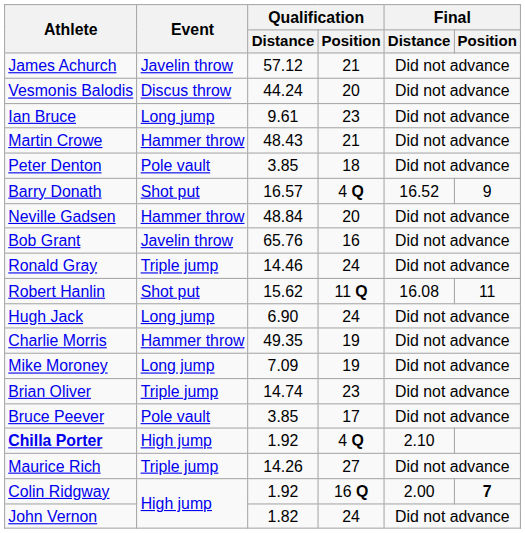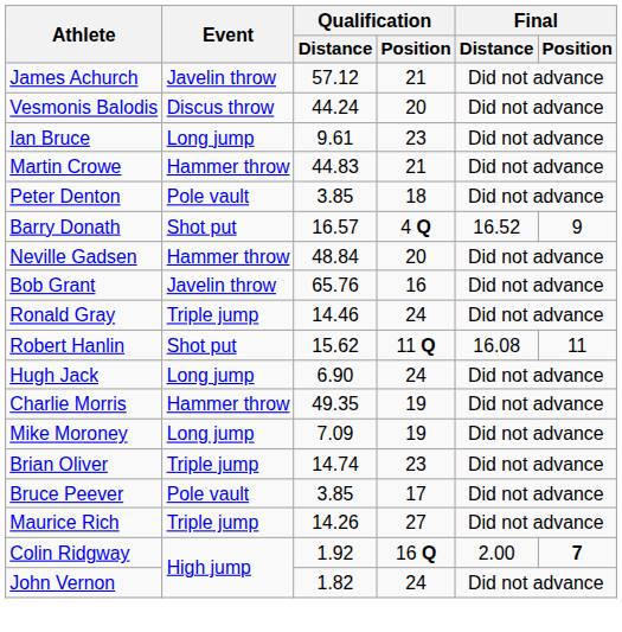 <table class=wikitable style="font-size:90%">
 <tr>
 <th rowspan="2">Athlete</th>
 <th rowspan="2">Event</th>
 <th colspan="2">Qualification</th>
 <th colspan="2">Final</th>
 </tr>
 <tr style="font-size:95%">
 <th>Distance</th>
 <th>Position</th>
 <th>Distance</th>
 <th>Position</th>
 </tr>
 <tr align=center>
 <td align=left><a href='#'>James Achurch</a></td>
 <td align=left><a href='#'>Javelin throw</a></td>
 <td>57.12</td>
 <td>21</td>
 <td colspan=2>Did not advance</td>
 </tr>
 <tr align=center>
 <td align=left><a href='#'>Vesmonis Balodis</a></td>
 <td align=left><a href='#'>Discus throw</a></td>
 <td>44.24</td>
 <td>20</td>
 <td colspan=2>Did not advance</td>
 </tr>
 <tr align=center>
 <td align=left><a href='#'>Ian Bruce</a></td>
 <td align=left><a href='#'>Long jump</a></td>
 <td>9.61</td>
 <td>23</td>
 <td colspan=2>Did not advance</td>
 </tr>
 <tr align=center>
 <td align=left><a href='#'>Martin Crowe</a></td>
 <td align=left><a href='#'>Hammer throw</a></td>
-<td>48.43</td>
+<td>44.83</td>
 <td>21</td>
 <td colspan=2>Did not advance</td>
 </tr>
 <tr align=center>
 <td align=left><a href='#'>Peter Denton</a></td>
 <td align=left><a href='#'>Pole vault</a></td>
 <td>3.85</td>
 <td>18</td>
 <td colspan=2>Did not advance</td>
 </tr>
 <tr align=center>
 <td align=left><a href='#'>Barry Donath</a></td>
 <td align=left><a href='#'>Shot put</a></td>
 <td>16.57</td>
 <td>4 <strong>Q</strong></td>
 <td>16.52</td>
 <td>9</td>
 </tr>
 <tr align=center>
 <td align=left><a href='#'>Neville Gadsen</a></td>
 <td align=left><a href='#'>Hammer throw</a></td>
 <td>48.84</td>
 <td>20</td>
 <td colspan=2>Did not advance</td>
 </tr>
 <tr align=center>
 <td align=left><a href='#'>Bob Grant</a></td>
 <td align=left><a href='#'>Javelin throw</a></td>
 <td>65.76</td>
 <td>16</td>
 <td colspan=2>Did not advance</td>
 </tr>
 <tr align=center>
 <td align=left><a href='#'>Ronald Gray</a></td>
 <td align=left><a href='#'>Triple jump</a></td>
 <td>14.46</td>
 <td>24</td>
 <td colspan=2>Did not advance</td>
 </tr>
 <tr align=center>
 <td align=left><a href='#'>Robert Hanlin</a></td>
 <td align=left><a href='#'>Shot put</a></td>
 <td>15.62</td>
 <td>11 <strong>Q</strong></td>
 <td>16.08</td>
 <td>11</td>
 </tr>
 <tr align=center>
 <td align=left><a href='#'>Hugh Jack</a></td>
 <td align=left><a href='#'>Long jump</a></td>
 <td>6.90</td>
 <td>24</td>
 <td colspan=2>Did not advance</td>
 </tr>
 <tr align=center>
 <td align=left><a href='#'>Charlie Morris</a></td>
 <td align=left><a href='#'>Hammer throw</a></td>
 <td>49.35</td>
 <td>19</td>
 <td colspan=2>Did not advance</td>
 </tr>
 <tr align=center>
 <td align=left><a href='#'>Mike Moroney</a></td>
 <td align=left><a href='#'>Long jump</a></td>
 <td>7.09</td>
 <td>19</td>
 <td colspan=2>Did not advance</td>
 </tr>
 <tr align=center>
 <td align=left><a href='#'>Brian Oliver</a></td>
 <td align=left><a href='#'>Triple jump</a></td>
 <td>14.74</td>
 <td>23</td>
 <td colspan=2>Did not advance</td>
 </tr>
 <tr align=center>
 <td align=left><a href='#'>Bruce Peever</a></td>
 <td align=left><a href='#'>Pole vault</a></td>
 <td>3.85</td>
 <td>17</td>
 <td colspan=2>Did not advance</td>
 </tr>
 <tr align=center>
-<td align=left><strong><a href='#'>Chilla Porter</a></strong></td>
-<td align=left><a href='#'>High jump</a></td>
-<td>1.92</td>
-<td>4 <strong>Q</strong></td>
-<td>2.10</td>
-<td></td>
-</tr>
-<tr align=center>
 <td align=left><a href='#'>Maurice Rich</a></td>
 <td align=left><a href='#'>Triple jump</a></td>
 <td>14.26</td>
 <td>27</td>
 <td colspan=2>Did not advance</td>
 </tr>
 <tr align=center>
 <td align=left><a href='#'>Colin Ridgway</a></td>
 <td align=left rowspan=2><a href='#'>High jump</a></td>
 <td>1.92</td>
 <td>16 <strong>Q</strong></td>
 <td>2.00</td>
 <td><strong>7</strong></td>
 </tr>
 <tr align=center>
 <td align=left><a href='#'>John Vernon</a></td>
 <td>1.82</td>
 <td>24</td>
 <td colspan=2>Did not advance</td>
 </tr>
 </table>
